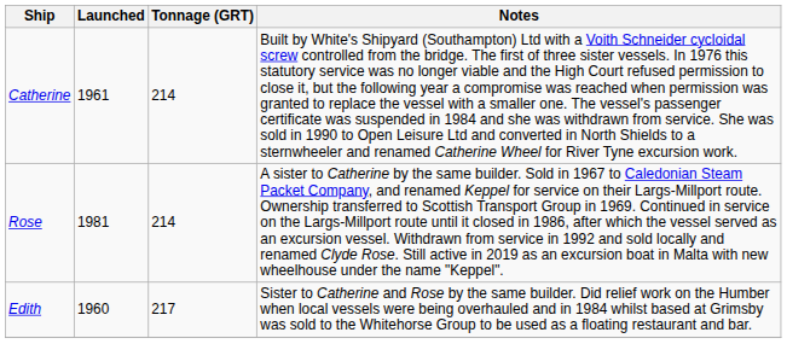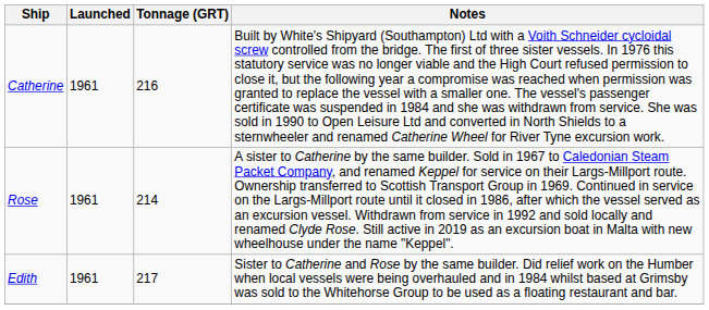 <table class="wikitable">
 <tr>
 <th>Ship</th>
 <th>Launched</th>
 <th>Tonnage (GRT)</th>
 <th>Notes</th>
 </tr>
 <tr>
 <td><a href='#'><em>Catherine</em></a></td>
 <td>1961</td>
-<td>214</td>
+<td>216</td>
 <td>Built by White's Shipyard (Southampton) Ltd with a <a href='#'>Voith Schneider cycloidal screw</a> controlled from the bridge. The first of three sister vessels. In 1976 this statutory service was no longer viable and the High Court refused permission to close it, but the following year a compromise was reached when permission was granted to replace the vessel with a smaller one. The vessel's passenger certificate was suspended in 1984 and she was withdrawn from service. She was sold in 1990 to Open Leisure Ltd and converted in North Shields to a sternwheeler and renamed <em>Catherine Wheel</em> for River Tyne excursion work.</td>
 </tr>
 <tr>
 <td><a href='#'><em>Rose</em></a></td>
-<td>1981</td>
+<td>1961</td>
 <td>214</td>
 <td>A sister to <em>Catherine</em> by the same builder. Sold in 1967 to <a href='#'>Caledonian Steam Packet Company</a>, and renamed <em>Keppel</em> for service on their Largs-Millport route. Ownership transferred to Scottish Transport Group in 1969. Continued in service on the Largs-Millport route until it closed in 1986, after which the vessel served as an excursion vessel. Withdrawn from service in 1992 and sold locally and renamed <em>Clyde Rose</em>. Still active in 2019 as an excursion boat in Malta with new wheelhouse under the name "Keppel".</td>
 </tr>
 <tr>
 <td><a href='#'><em>Edith</em></a></td>
-<td>1960</td>
+<td>1961</td>
 <td>217</td>
 <td>Sister to <em>Catherine</em> and <em>Rose</em> by the same builder. Did relief work on the Humber when local vessels were being overhauled and in 1984 whilst based at Grimsby was sold to the Whitehorse Group to be used as a floating restaurant and bar.</td>
 </tr>
 <tr>
 </tr>
 </table>
